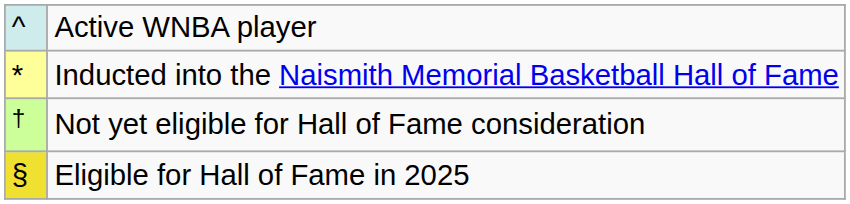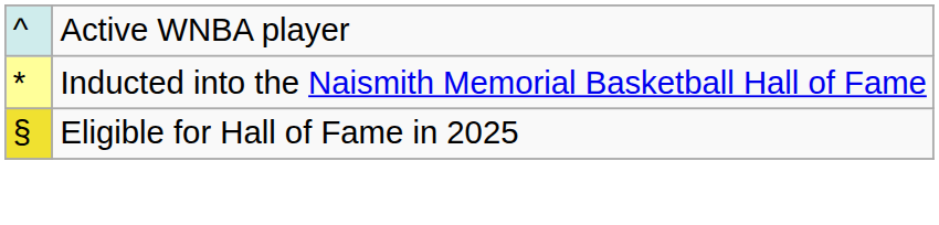 <table class="wikitable">
 <tr>
 <td style="background:#CFECEC; width:1em">^</td>
 <td>Active WNBA player</td>
 </tr>
 <tr>
 <td style="background:#FFFF99; width:1em">*</td>
 <td>Inducted into the <a href='#'>Naismith Memorial Basketball Hall of Fame</a></td>
 </tr>
 <tr>
-<td style="background:#CCFF99; width:1em"><sup>†</sup></td>
-<td>Not yet eligible for Hall of Fame consideration</td>
-</tr>
-<tr>
 <td style="background:#F0E130; width:1em">§</td>
 <td>Eligible for Hall of Fame in 2025</td>
 </tr>
 </table>
